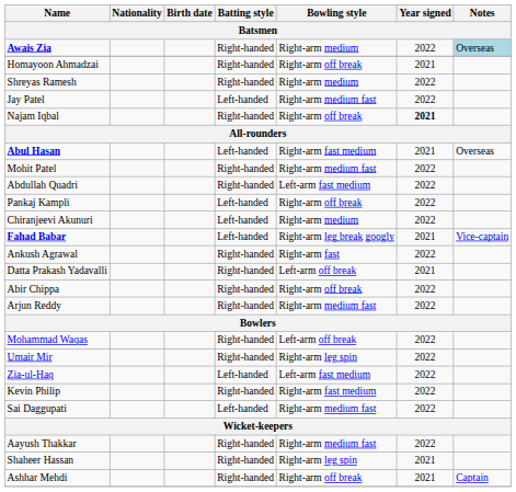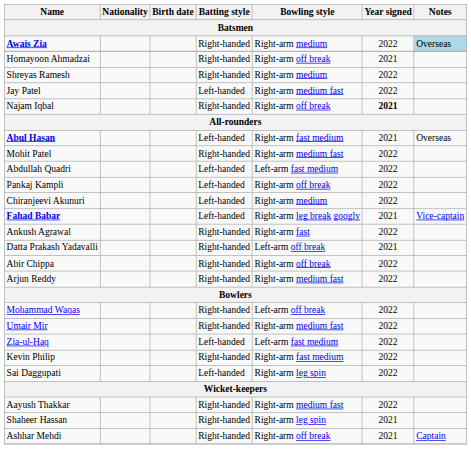 <table class="wikitable" style="font-size:85%;">
 <tr>
 <th>Name</th>
 <th>Nationality</th>
 <th>Birth date</th>
 <th>Batting style</th>
 <th>Bowling style</th>
 <th>Year signed</th>
 <th>Notes</th>
 </tr>
 <tr>
 <th colspan="7" style="text-align:center;">Batsmen</th>
 </tr>
 <tr>
 <td><strong><a href='#'>Awais Zia</a></strong></td>
 <td></td>
 <td></td>
 <td>Right-handed</td>
 <td>Right-arm <a href='#'>medium</a></td>
 <td style="text-align:center;">2022</td>
 <td style="background: lightblue;">Overseas</td>
 </tr>
 <tr>
 </tr>
 <tr>
 <td>Homayoon Ahmadzai</td>
 <td></td>
 <td></td>
 <td>Right-handed</td>
 <td>Right-arm <a href='#'>off break</a></td>
 <td style="text-align:center;">2021</td>
 <td></td>
 </tr>
 <tr>
 <td>Shreyas Ramesh</td>
 <td></td>
 <td></td>
 <td>Right-handed</td>
 <td>Right-arm <a href='#'>medium</a></td>
 <td style="text-align:center;">2022</td>
 <td></td>
 </tr>
 <tr>
 <td>Jay Patel</td>
 <td></td>
 <td></td>
 <td>Left-handed</td>
 <td>Right-arm <a href='#'>medium fast</a></td>
 <td style="text-align:center;">2022</td>
 <td></td>
 </tr>
 <tr>
 <td>Najam Iqbal</td>
 <td></td>
 <td></td>
 <td>Right-handed</td>
 <td>Right-arm <a href='#'>off break</a></td>
 <td style="text-align:center;"><strong>2021</strong></td>
 <td></td>
 </tr>
 <tr>
 <th colspan="7" style="text-align:center;">All-rounders</th>
 </tr>
 <tr>
 <td><strong><a href='#'>Abul Hasan</a></strong></td>
 <td></td>
 <td></td>
 <td>Left-handed</td>
 <td>Right-arm <a href='#'>fast medium</a></td>
 <td style="text-align:center;">2021</td>
 <td>Overseas</td>
 </tr>
 <tr>
 <td>Mohit Patel</td>
 <td></td>
 <td></td>
 <td>Right-handed</td>
 <td>Right-arm <a href='#'>medium fast</a></td>
 <td style="text-align:center;">2022</td>
 <td></td>
 </tr>
 <tr>
 <td>Abdullah Quadri</td>
 <td></td>
 <td></td>
-<td>Right-handed</td>
+<td>Left-handed</td>
 <td>Left-arm <a href='#'>fast medium</a></td>
 <td style="text-align:center;">2022</td>
 <td></td>
 </tr>
 <tr>
 <td>Pankaj Kampli</td>
 <td></td>
 <td></td>
 <td>Left-handed</td>
 <td>Right-arm <a href='#'>off break</a></td>
 <td style="text-align:center;">2022</td>
 <td></td>
 </tr>
 <tr>
 <td>Chiranjeevi Akunuri</td>
 <td></td>
 <td></td>
 <td>Left-handed</td>
 <td>Right-arm <a href='#'>medium</a></td>
 <td style="text-align:center;">2022</td>
 <td></td>
 </tr>
 <tr>
 <td><strong><a href='#'>Fahad Babar</a></strong></td>
 <td></td>
 <td></td>
 <td>Left-handed</td>
 <td>Right-arm <a href='#'>leg break</a> <a href='#'>googly</a></td>
 <td style="text-align:center;">2021</td>
 <td><a href='#'>Vice-captain</a></td>
 </tr>
 <tr>
 <td>Ankush Agrawal</td>
 <td></td>
 <td></td>
 <td>Right-handed</td>
 <td>Right-arm <a href='#'>fast</a></td>
 <td style="text-align:center;">2022</td>
 <td></td>
 </tr>
 <tr>
 <td>Datta Prakash Yadavalli</td>
 <td></td>
 <td></td>
 <td>Right-handed</td>
 <td>Left-arm <a href='#'>off break</a></td>
 <td style="text-align:center;">2021</td>
 <td></td>
 </tr>
 <tr>
 <td>Abir Chippa</td>
 <td></td>
 <td></td>
 <td>Right-handed</td>
 <td>Right-arm <a href='#'>off break</a></td>
 <td style="text-align:center;">2022</td>
 <td></td>
 </tr>
 <tr>
 <td>Arjun Reddy</td>
 <td></td>
 <td></td>
 <td>Right-handed</td>
 <td>Right-arm <a href='#'>medium fast</a></td>
 <td style="text-align:center;">2022</td>
 <td></td>
 </tr>
 <tr>
 <th colspan="7" style="text-align:center;">Bowlers</th>
 </tr>
 <tr>
 <td><a href='#'>Mohammad Waqas</a></td>
 <td></td>
 <td></td>
 <td>Right-handed</td>
 <td>Left-arm <a href='#'>off break</a></td>
 <td style="text-align:center;">2022</td>
 <td></td>
 </tr>
 <tr>
 <td><a href='#'>Umair Mir</a></td>
 <td></td>
 <td></td>
 <td>Right-handed</td>
-<td>Right-arm <a href='#'>leg spin</a></td>
+<td>Right-arm <a href='#'>medium fast</a></td>
 <td style="text-align:center;">2022</td>
 <td></td>
 </tr>
 <tr>
 <td><a href='#'>Zia-ul-Haq</a></td>
 <td></td>
 <td></td>
 <td>Left-handed</td>
 <td>Left-arm <a href='#'>fast medium</a></td>
 <td style="text-align:center;">2022</td>
 <td></td>
 </tr>
 <tr>
 <td>Kevin Philip</td>
 <td></td>
 <td></td>
 <td>Right-handed</td>
 <td>Right-arm <a href='#'>fast medium</a></td>
 <td style="text-align:center;">2022</td>
 <td></td>
 </tr>
 <tr>
 <td>Sai Daggupati</td>
 <td></td>
 <td></td>
 <td>Left-handed</td>
-<td>Right-arm <a href='#'>medium fast</a></td>
+<td>Right-arm <a href='#'>leg spin</a></td>
 <td style="text-align:center;">2022</td>
 <td></td>
 </tr>
 <tr>
 <th colspan="7" style="text-align:center;">Wicket-keepers</th>
 </tr>
 <tr>
 <td>Aayush Thakkar</td>
 <td></td>
 <td></td>
 <td>Right-handed</td>
 <td>Right-arm <a href='#'>medium fast</a></td>
 <td style="text-align:center;">2022</td>
 <td></td>
 </tr>
 <tr>
 <td>Shaheer Hassan</td>
 <td></td>
 <td></td>
 <td>Right-handed</td>
 <td>Right-arm <a href='#'>leg spin</a></td>
 <td style="text-align:center;">2021</td>
 <td></td>
 </tr>
 <tr>
 <td>Ashhar Mehdi</td>
 <td></td>
 <td></td>
 <td>Right-handed</td>
 <td>Right-arm <a href='#'>off break</a></td>
 <td style="text-align:center;">2021</td>
 <td><a href='#'>Captain</a></td>
 </tr>
 <tr>
 </tr>
 </table>
